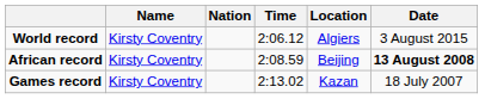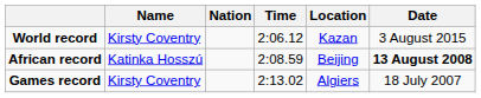 <table class=wikitable style=text-align:center>
 <tr>
 <th></th>
 <th>Name</th>
 <th>Nation</th>
 <th>Time</th>
 <th>Location</th>
 <th>Date</th>
 </tr>
 <tr>
 <td><strong>World record</strong></td>
 <td align=left><a href='#'>Kirsty Coventry</a></td>
 <td align=left></td>
 <td align=left>2:06.12</td>
-<td><a href='#'>Algiers</a></td>
+<td><a href='#'>Kazan</a></td>
 <td>3 August 2015</td>
 </tr>
 <tr>
 <td><strong>African record</strong></td>
-<td align=left><a href='#'>Kirsty Coventry</a></td>
+<td align=left><a href='#'>Katinka Hosszú</a></td>
 <td align=left></td>
 <td align=left>2:08.59</td>
 <td><a href='#'>Beijing</a></td>
 <td><strong>13 August 2008</strong></td>
 </tr>
 <tr>
 <td><strong>Games record</strong></td>
 <td align=left><a href='#'>Kirsty Coventry</a></td>
 <td align=left></td>
 <td align=left>2:13.02</td>
-<td><a href='#'>Kazan</a></td>
+<td><a href='#'>Algiers</a></td>
 <td>18 July 2007</td>
 </tr>
 </table>
